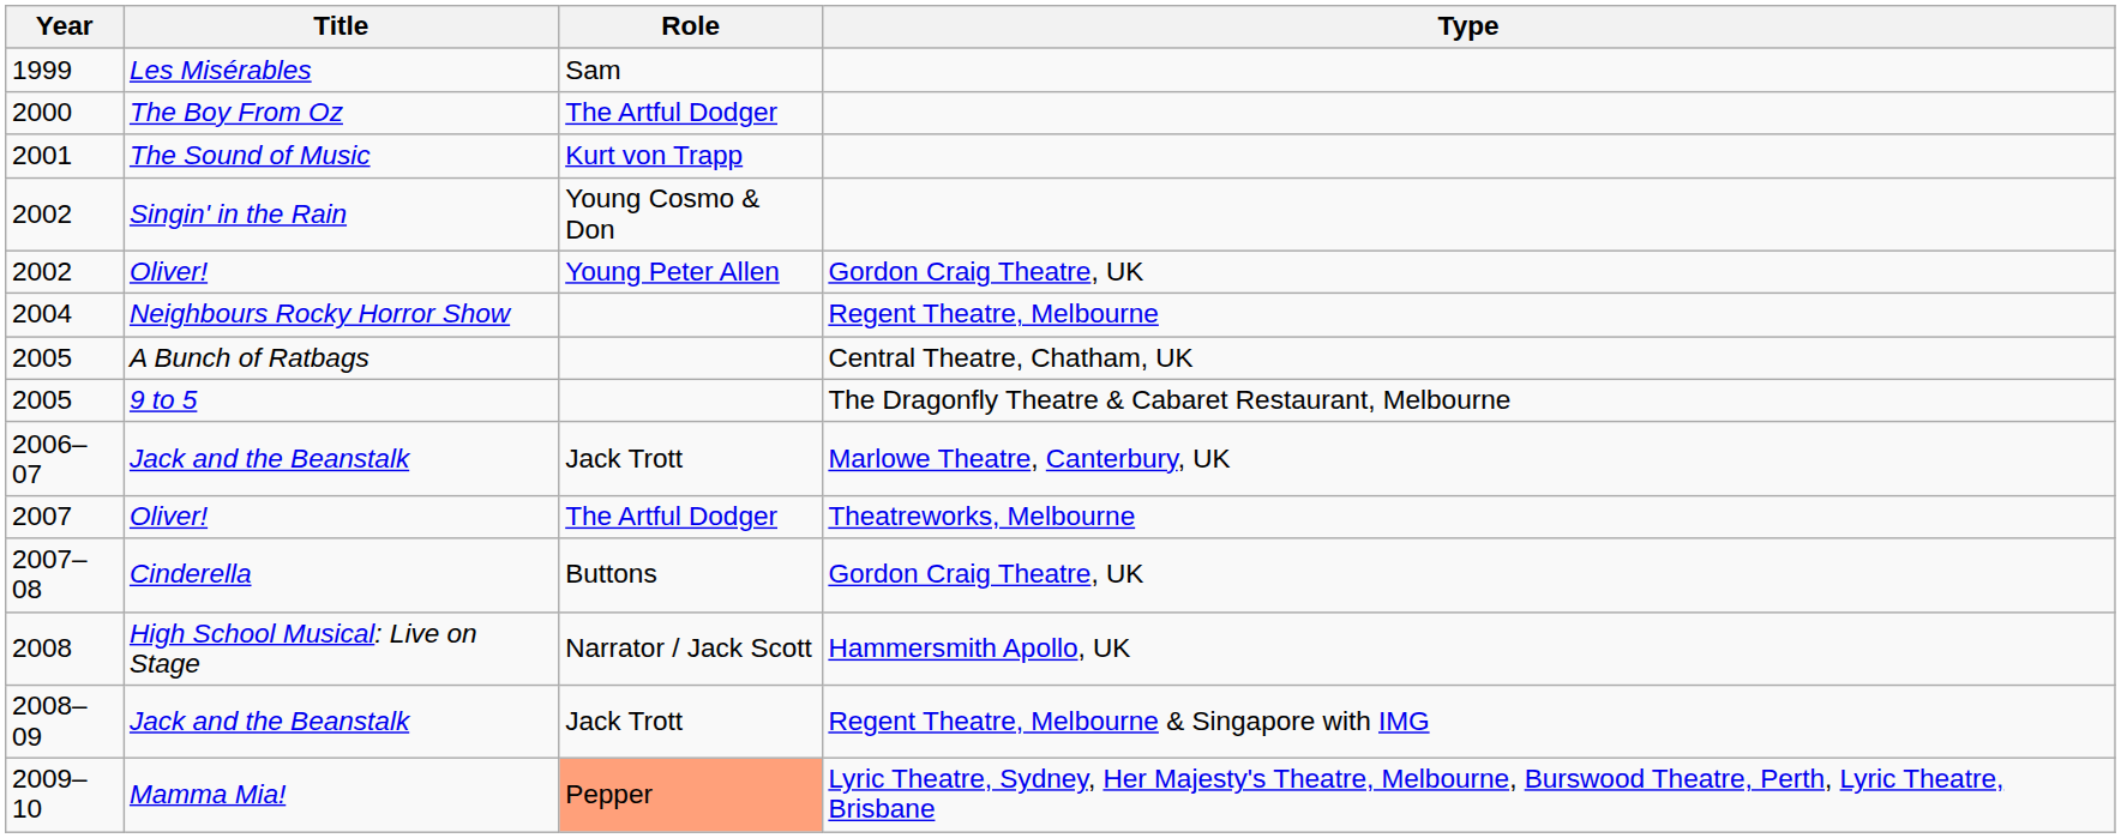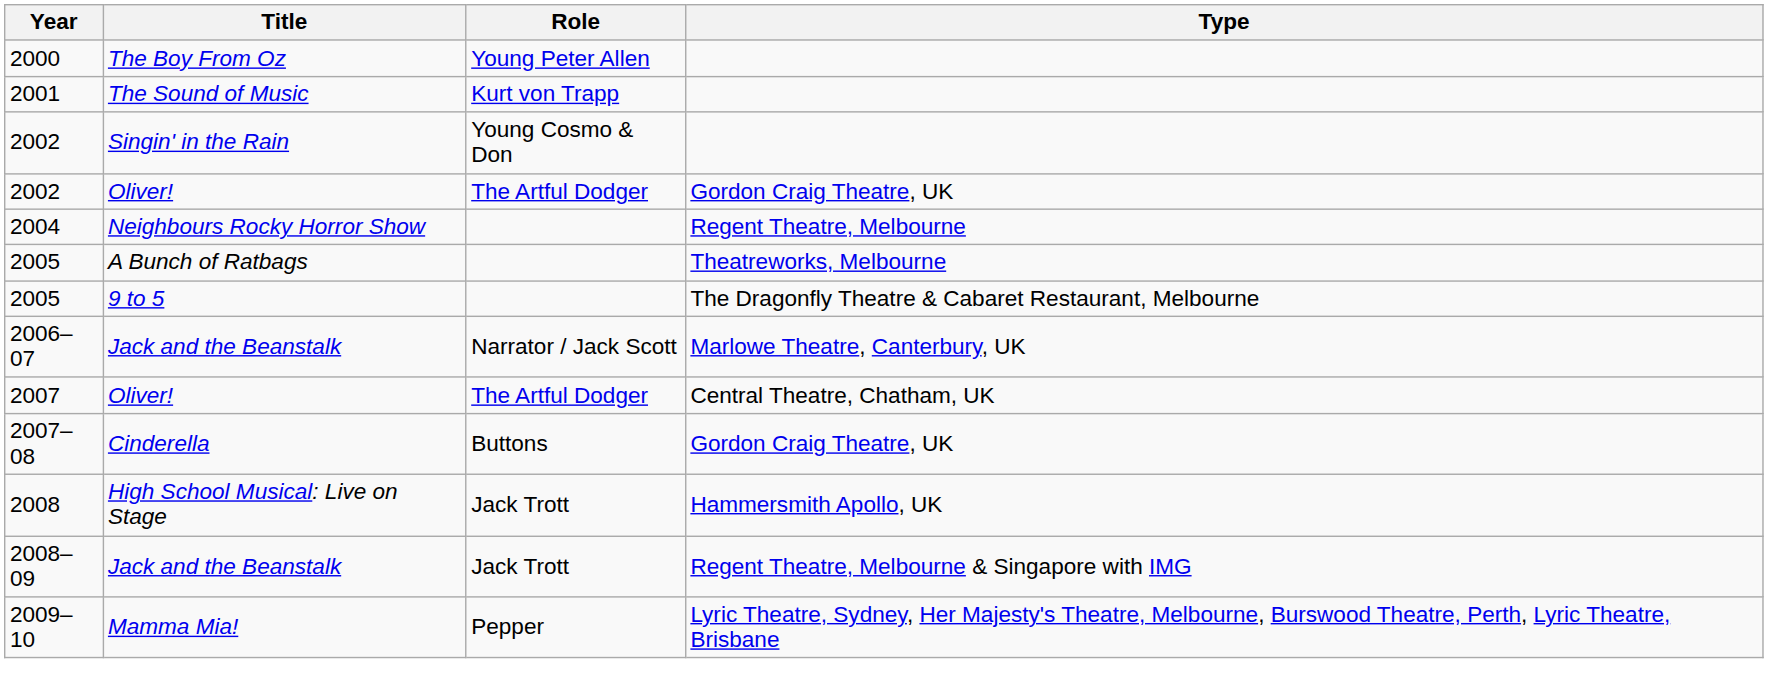 <table class="wikitable">
 <tr>
 <th>Year</th>
 <th>Title</th>
 <th>Role</th>
 <th>Type</th>
 </tr>
 <tr>
-<td>1999</td>
-<td><em><a href='#'>Les Misérables</a></em></td>
-<td>Sam</td>
-<td></td>
-</tr>
-<tr>
 <td>2000</td>
 <td><em><a href='#'>The Boy From Oz</a></em></td>
-<td><a href='#'>The Artful Dodger</a></td>
+<td><a href='#'>Young Peter Allen</a></td>
 <td></td>
 </tr>
 <tr>
 <td>2001</td>
 <td><em><a href='#'>The Sound of Music</a></em></td>
 <td><a href='#'>Kurt von Trapp</a></td>
 <td></td>
 </tr>
 <tr>
 <td>2002</td>
 <td><em><a href='#'>Singin' in the Rain</a></em></td>
 <td>Young Cosmo & Don</td>
 <td></td>
 </tr>
 <tr>
 <td>2002</td>
 <td><em><a href='#'>Oliver!</a></em></td>
-<td><a href='#'>Young Peter Allen</a></td>
+<td><a href='#'>The Artful Dodger</a></td>
 <td><a href='#'>Gordon Craig Theatre</a>, UK</td>
 </tr>
 <tr>
 <td>2004</td>
 <td><em><a href='#'>Neighbours Rocky Horror Show</a></em></td>
 <td></td>
 <td><a href='#'>Regent Theatre, Melbourne</a></td>
 </tr>
 <tr>
 <td>2005</td>
 <td><em>A Bunch of Ratbags</em></td>
 <td></td>
-<td>Central Theatre, Chatham, UK</td>
+<td><a href='#'>Theatreworks, Melbourne</a></td>
 </tr>
 <tr>
 <td>2005</td>
 <td><em><a href='#'>9 to 5</a></em></td>
 <td></td>
 <td>The Dragonfly Theatre & Cabaret Restaurant, Melbourne</td>
 </tr>
 <tr>
 <td>2006–07</td>
 <td><em><a href='#'>Jack and the Beanstalk</a></em></td>
-<td>Jack Trott</td>
+<td>Narrator / Jack Scott</td>
 <td><a href='#'>Marlowe Theatre</a>, <a href='#'>Canterbury</a>, UK</td>
 </tr>
 <tr>
 <td>2007</td>
 <td><em><a href='#'>Oliver!</a></em></td>
 <td><a href='#'>The Artful Dodger</a></td>
-<td><a href='#'>Theatreworks, Melbourne</a></td>
+<td>Central Theatre, Chatham, UK</td>
 </tr>
 <tr>
 <td>2007–08</td>
 <td><em><a href='#'>Cinderella</a></em></td>
 <td>Buttons</td>
 <td><a href='#'>Gordon Craig Theatre</a>, UK</td>
 </tr>
 <tr>
 <td>2008</td>
 <td><em><a href='#'>High School Musical</a>: Live on Stage</em></td>
-<td>Narrator / Jack Scott</td>
+<td>Jack Trott</td>
 <td><a href='#'>Hammersmith Apollo</a>, UK</td>
 </tr>
 <tr>
 <td>2008–09</td>
 <td><em><a href='#'>Jack and the Beanstalk</a></em></td>
 <td>Jack Trott</td>
 <td><a href='#'>Regent Theatre, Melbourne</a> & Singapore with <a href='#'>IMG</a></td>
 </tr>
 <tr>
 <td>2009–10</td>
 <td><em><a href='#'>Mamma Mia!</a></em></td>
-<td style="background: lightsalmon;">Pepper</td>
+<td>Pepper</td>
 <td><a href='#'>Lyric Theatre, Sydney</a>, <a href='#'>Her Majesty's Theatre, Melbourne</a>, <a href='#'>Burswood Theatre, Perth</a>, <a href='#'>Lyric Theatre, Brisbane</a></td>
 </tr>
 </table>
